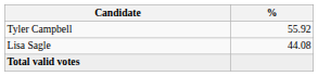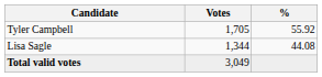 <table style="width:475px;" class="wikitable">
 <tr>
 <th align="center">Candidate</th>
+<th align="center">Votes</th>
 <th align="center">%</th>
 </tr>
 <tr>
 <td align="left">Tyler Campbell</td>
+<td align="right">1,705</td>
 <td align="right">55.92</td>
 </tr>
 <tr>
 <td align="left">Lisa Sagle</td>
+<td align="right">1,344</td>
 <td align="right">44.08</td>
 </tr>
 <tr bgcolor="#EEEEEE">
 <td align="left"><strong>Total valid votes</strong></td>
+<td align="right">3,049</td>
 <td align="right"></td>
 </tr>
 </table>
